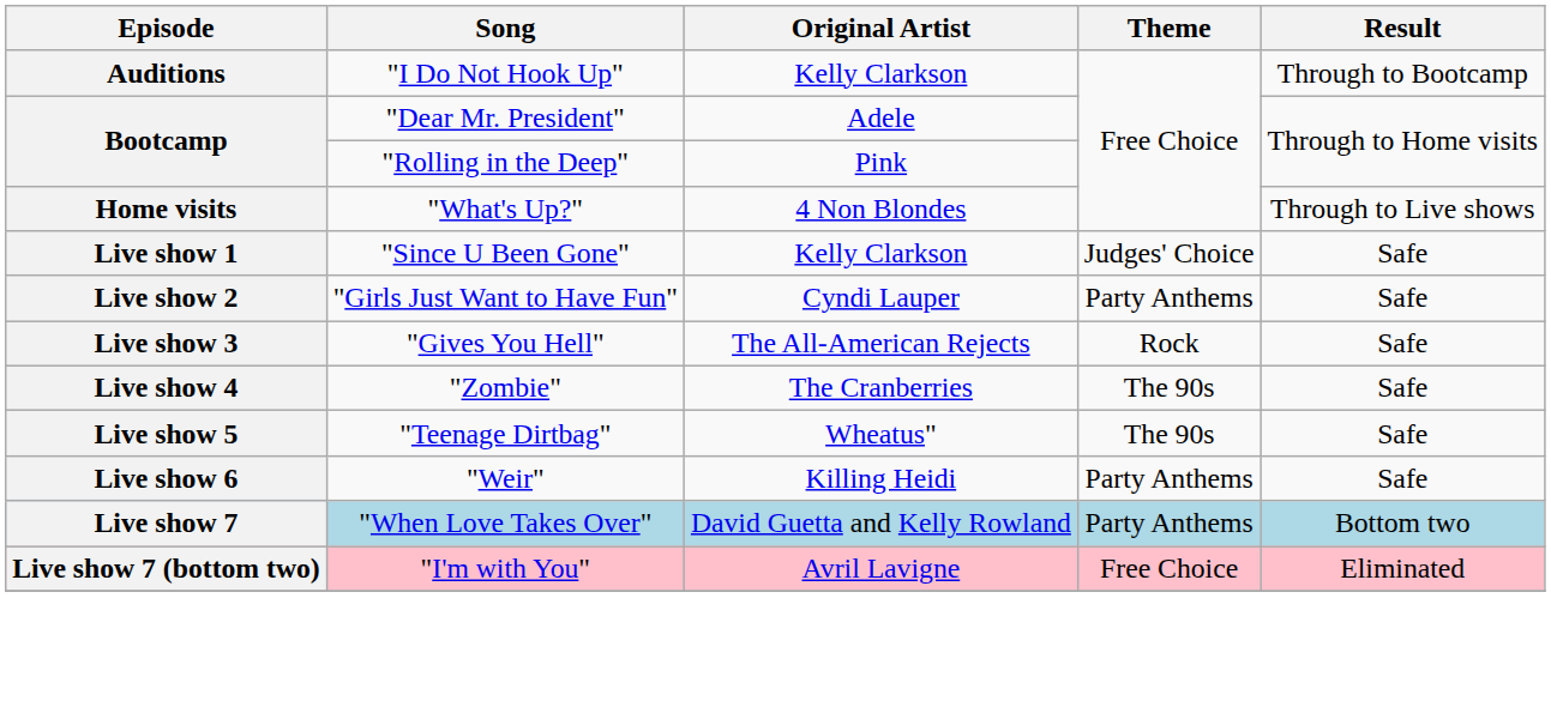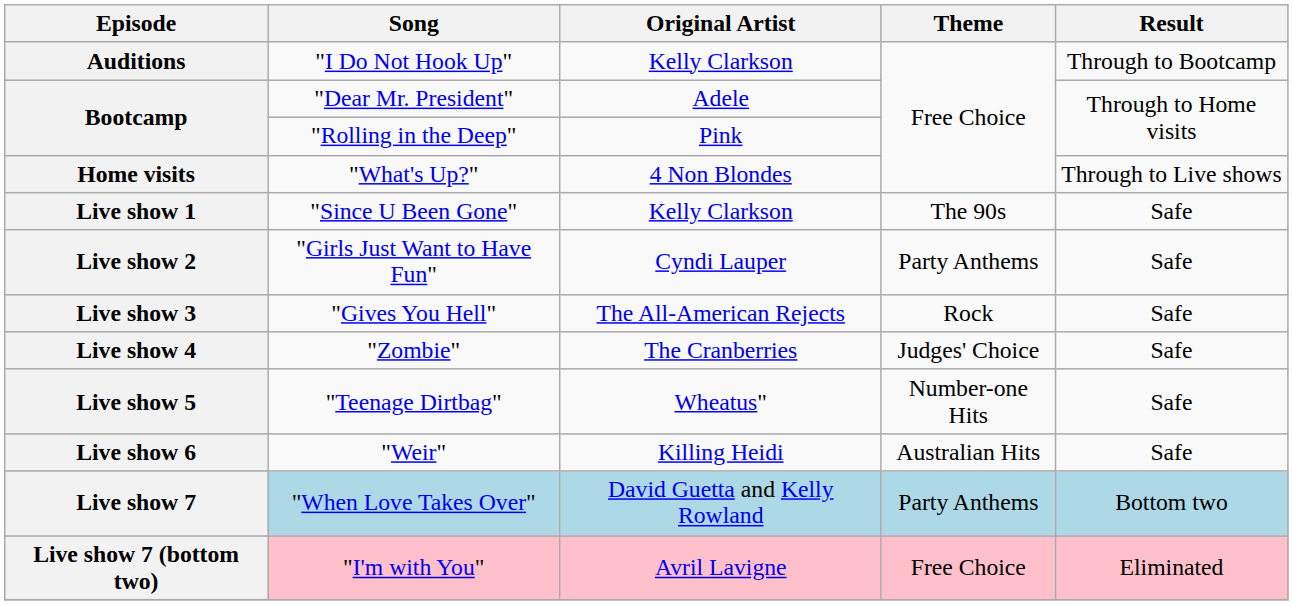 <table class="wikitable collapsible collapsed" style="text-align:center;">
 <tr>
 <th scope="col">Episode</th>
 <th scope="col">Song</th>
 <th scope="col">Original Artist</th>
 <th scope="col">Theme</th>
 <th scope="col">Result</th>
 </tr>
 <tr>
 <th scope="row">Auditions</th>
 <td>"<a href='#'>I Do Not Hook Up</a>"</td>
 <td><a href='#'>Kelly Clarkson</a></td>
 <td rowspan="4">Free Choice</td>
 <td>Through to Bootcamp</td>
 </tr>
 <tr>
 <th scope="row" rowspan="2">Bootcamp</th>
 <td>"<a href='#'>Dear Mr. President</a>"</td>
 <td><a href='#'>Adele</a></td>
 <td rowspan="2">Through to Home visits</td>
 </tr>
 <tr>
 <td>"<a href='#'>Rolling in the Deep</a>"</td>
 <td><a href='#'>Pink</a></td>
 </tr>
 <tr>
 <th scope="row">Home visits</th>
 <td>"<a href='#'>What's Up?</a>"</td>
 <td><a href='#'>4 Non Blondes</a></td>
 <td>Through to Live shows</td>
 </tr>
 <tr>
 <th scope="row">Live show 1</th>
 <td>"<a href='#'>Since U Been Gone</a>"</td>
 <td><a href='#'>Kelly Clarkson</a></td>
-<td>Judges' Choice</td>
+<td>The 90s</td>
 <td>Safe</td>
 </tr>
 <tr>
 <th scope="row">Live show 2</th>
 <td>"<a href='#'>Girls Just Want to Have Fun</a>"</td>
 <td><a href='#'>Cyndi Lauper</a></td>
 <td>Party Anthems</td>
 <td>Safe</td>
 </tr>
 <tr>
 <th scope="row">Live show 3</th>
 <td>"<a href='#'>Gives You Hell</a>"</td>
 <td><a href='#'>The All-American Rejects</a></td>
 <td>Rock</td>
 <td>Safe</td>
 </tr>
 <tr>
 <th scope="row">Live show 4</th>
 <td>"<a href='#'>Zombie</a>"</td>
 <td><a href='#'>The Cranberries</a></td>
-<td>The 90s</td>
+<td>Judges' Choice</td>
 <td>Safe</td>
 </tr>
 <tr>
 <th scope="row">Live show 5</th>
 <td>"<a href='#'>Teenage Dirtbag</a>"</td>
 <td><a href='#'>Wheatus</a>"</td>
-<td>The 90s</td>
+<td>Number-one Hits</td>
 <td>Safe</td>
 </tr>
 <tr>
 <th scope="row">Live show 6</th>
 <td>"<a href='#'>Weir</a>"</td>
 <td><a href='#'>Killing Heidi</a></td>
-<td>Party Anthems</td>
+<td>Australian Hits</td>
 <td>Safe</td>
 </tr>
 <tr style="background:lightblue">
 <th scope="row">Live show 7</th>
 <td>"<a href='#'>When Love Takes Over</a>"</td>
 <td><a href='#'>David Guetta</a> and <a href='#'>Kelly Rowland</a></td>
 <td>Party Anthems</td>
 <td>Bottom two</td>
 </tr>
 <tr style="background:pink">
 <th scope="row">Live show 7 <span>(bottom two)</span></th>
 <td>"<a href='#'>I'm with You</a>"</td>
 <td><a href='#'>Avril Lavigne</a></td>
 <td>Free Choice</td>
 <td>Eliminated</td>
 </tr>
 <tr>
 </tr>
 </table>
